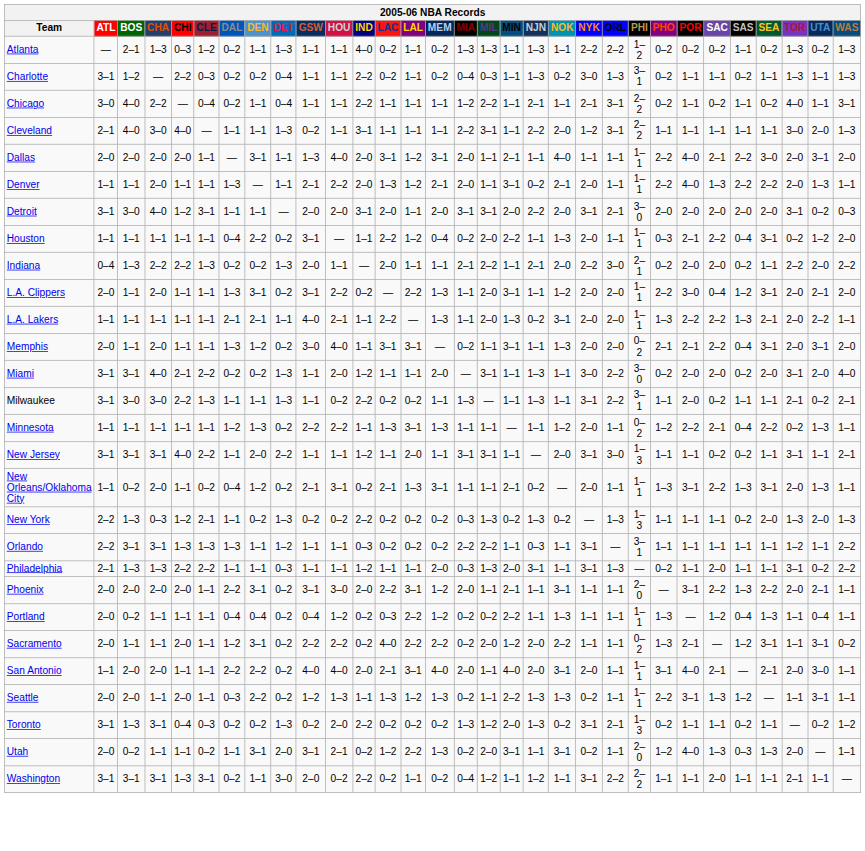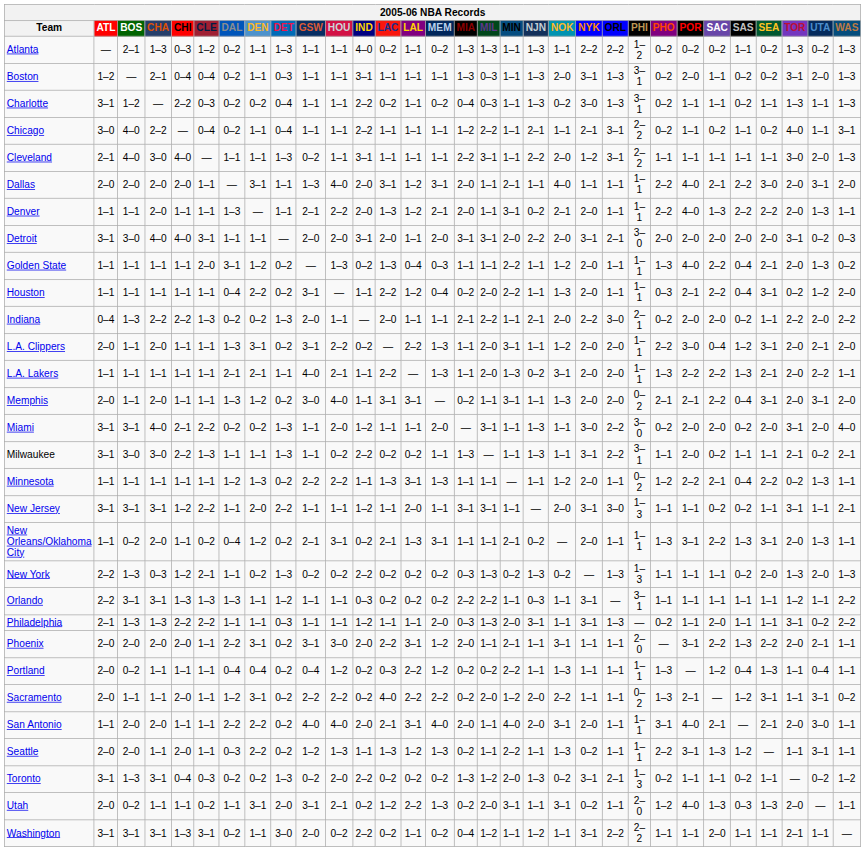 <table class="wikitable" style="font-size:86%; text-align:center;">
 <tr>
 <th colspan=31>2005-06 NBA Records</th>
 </tr>
 <tr>
 <th width=100>Team</th>
 <th style="background:#FF0000;color:#FFFFFF;width=35">ATL</th>
 <th style="background:#006400;color:#FFFFFF;width=35">BOS</th>
 <th style="background:#253E6A;color:#DF5106;width=35">CHA</th>
 <th style="background:#FF0000;color:#000000;width=35">CHI</th>
 <th style="background:#9F1F32;color:#001D43;width=35">CLE</th>
 <th style="background:#0055BA;color:#898D8F;width=35">DAL</th>
 <th style="background:#4C92CC;color:#FDB827;width=35">DEN</th>
 <th style="background:#006BB7;color:#ED164B;width=35">DET</th>
 <th style="background:#072E63;color:#DC5A34;width=35">GSW</th>
 <th style="background:#D31145;color:#CBD4D8;width=35">HOU</th>
 <th style="background:#000080;color:#FFD700;width=35">IND</th>
 <th style="background:#F9160D;color:#1A2E8B;width=35">LAC</th>
 <th style="background:#800080;color:#FFD700;width=35">LAL</th>
 <th style="background:#00265B;color:#BAD1EB;width=35">MEM</th>
 <th style="background:#000000;color:#8B0000;width=35">MIA</th>
 <th style="background:#00471B;color:#5C378A;width=35">MIL</th>
 <th style="background:#044D80;color:#000000;width=35">MIN</th>
 <th style="background:#12305B;color:#C4CED4;width=35">NJN</th>
 <th style="background:#0093B1;color:#FDB827;width=35">NOK</th>
 <th style="background:#0000FF;color:#FF8C00;width=35">NYK</th>
 <th style="background:#0000FF;color:#000000;width=35">ORL</th>
 <th style="background:#000000;color:#BB9754;width=35">PHI</th>
 <th style="background:#800080;color:#FF4500;width=35">PHO</th>
 <th style="background:#000000;color:#FF0000;width=35">POR</th>
 <th style="background:#6846A8;color:#FFFFFF;width=35">SAC</th>
 <th style="background:#000000;color:#C0C0C0;width=35">SAS</th>
 <th style="background:#005831;color:#FFC322;width=35">SEA</th>
 <th style="background:#7436BF;color:#BE0F34;width=35">TOR</th>
 <th style="background:#042A5C;color:#4C8ECC;width=35">UTA</th>
 <th style="background:#044D7D;color:#BC7A44;width=35">WAS</th>
 </tr>
 <tr>
 <td style="text-align:left;"><a href='#'>Atlanta</a></td>
 <td>—</td>
 <td>2–1</td>
 <td>1–3</td>
 <td>0–3</td>
 <td>1–2</td>
 <td>0–2</td>
 <td>1–1</td>
 <td>1–3</td>
 <td>1–1</td>
 <td>1–1</td>
 <td>4–0</td>
 <td>0–2</td>
 <td>1–1</td>
 <td>0–2</td>
 <td>1–3</td>
 <td>1–3</td>
 <td>1–1</td>
 <td>1–3</td>
 <td>1–1</td>
 <td>2–2</td>
 <td>2–2</td>
 <td>1–2</td>
 <td>0–2</td>
 <td>0–2</td>
 <td>0–2</td>
 <td>1–1</td>
 <td>0–2</td>
 <td>1–3</td>
 <td>0–2</td>
+<td>1–3</td>
+</tr>
+<tr>
+<td style="text-align:left;"><a href='#'>Boston</a></td>
+<td>1–2</td>
+<td>—</td>
+<td>2–1</td>
+<td>0–4</td>
+<td>0–4</td>
+<td>0–2</td>
+<td>1–1</td>
+<td>0–3</td>
+<td>1–1</td>
+<td>1–1</td>
+<td>3–1</td>
+<td>1–1</td>
+<td>1–1</td>
+<td>1–1</td>
+<td>1–3</td>
+<td>0–3</td>
+<td>1–1</td>
+<td>1–3</td>
+<td>2–0</td>
+<td>3–1</td>
+<td>1–3</td>
+<td>3–1</td>
+<td>0–2</td>
+<td>2–0</td>
+<td>1–1</td>
+<td>0–2</td>
+<td>0–2</td>
+<td>3–1</td>
+<td>2–0</td>
 <td>1–3</td>
 </tr>
 <tr>
 <td style="text-align:left;"><a href='#'>Charlotte</a></td>
 <td>3–1</td>
 <td>1–2</td>
 <td>—</td>
 <td>2–2</td>
 <td>0–3</td>
 <td>0–2</td>
 <td>0–2</td>
 <td>0–4</td>
 <td>1–1</td>
 <td>1–1</td>
 <td>2–2</td>
 <td>0–2</td>
 <td>1–1</td>
 <td>0–2</td>
 <td>0–4</td>
 <td>0–3</td>
 <td>1–1</td>
 <td>1–3</td>
 <td>0–2</td>
 <td>3–0</td>
 <td>1–3</td>
 <td>3–1</td>
 <td>0–2</td>
 <td>1–1</td>
 <td>1–1</td>
 <td>0–2</td>
 <td>1–1</td>
 <td>1–3</td>
 <td>1–1</td>
 <td>1–3</td>
 </tr>
 <tr>
 <td style="text-align:left;"><a href='#'>Chicago</a></td>
 <td>3–0</td>
 <td>4–0</td>
 <td>2–2</td>
 <td>—</td>
 <td>0–4</td>
 <td>0–2</td>
 <td>1–1</td>
 <td>0–4</td>
 <td>1–1</td>
 <td>1–1</td>
 <td>2–2</td>
 <td>1–1</td>
 <td>1–1</td>
 <td>1–1</td>
 <td>1–2</td>
 <td>2–2</td>
 <td>1–1</td>
 <td>2–1</td>
 <td>1–1</td>
 <td>2–1</td>
 <td>3–1</td>
 <td>2–2</td>
 <td>0–2</td>
 <td>1–1</td>
 <td>0–2</td>
 <td>1–1</td>
 <td>0–2</td>
 <td>4–0</td>
 <td>1–1</td>
 <td>3–1</td>
 </tr>
 <tr>
 <td style="text-align:left;"><a href='#'>Cleveland</a></td>
 <td>2–1</td>
 <td>4–0</td>
 <td>3–0</td>
 <td>4–0</td>
 <td>—</td>
 <td>1–1</td>
 <td>1–1</td>
 <td>1–3</td>
 <td>0–2</td>
 <td>1–1</td>
 <td>3–1</td>
 <td>1–1</td>
 <td>1–1</td>
 <td>1–1</td>
 <td>2–2</td>
 <td>3–1</td>
 <td>1–1</td>
 <td>2–2</td>
 <td>2–0</td>
 <td>1–2</td>
 <td>3–1</td>
 <td>2–2</td>
 <td>1–1</td>
 <td>1–1</td>
 <td>1–1</td>
 <td>1–1</td>
 <td>1–1</td>
 <td>3–0</td>
 <td>2–0</td>
 <td>1–3</td>
 </tr>
 <tr>
 <td style="text-align:left;"><a href='#'>Dallas</a></td>
 <td>2–0</td>
 <td>2–0</td>
 <td>2–0</td>
 <td>2–0</td>
 <td>1–1</td>
 <td>—</td>
 <td>3–1</td>
 <td>1–1</td>
 <td>1–3</td>
 <td>4–0</td>
 <td>2–0</td>
 <td>3–1</td>
 <td>1–2</td>
 <td>3–1</td>
 <td>2–0</td>
 <td>1–1</td>
 <td>2–1</td>
 <td>1–1</td>
 <td>4–0</td>
 <td>1–1</td>
 <td>1–1</td>
 <td>1–1</td>
 <td>2–2</td>
 <td>4–0</td>
 <td>2–1</td>
 <td>2–2</td>
 <td>3–0</td>
 <td>2–0</td>
 <td>3–1</td>
 <td>2–0</td>
 </tr>
 <tr>
 <td style="text-align:left;"><a href='#'>Denver</a></td>
 <td>1–1</td>
 <td>1–1</td>
 <td>2–0</td>
 <td>1–1</td>
 <td>1–1</td>
 <td>1–3</td>
 <td>—</td>
 <td>1–1</td>
 <td>2–1</td>
 <td>2–2</td>
 <td>2–0</td>
 <td>1–3</td>
 <td>1–2</td>
 <td>2–1</td>
 <td>2–0</td>
 <td>1–1</td>
 <td>3–1</td>
 <td>0–2</td>
 <td>2–1</td>
 <td>2–0</td>
 <td>1–1</td>
 <td>1–1</td>
 <td>2–2</td>
 <td>4–0</td>
 <td>1–3</td>
 <td>2–2</td>
 <td>2–2</td>
 <td>2–0</td>
 <td>1–3</td>
 <td>1–1</td>
 </tr>
 <tr>
 <td style="text-align:left;"><a href='#'>Detroit</a></td>
 <td>3–1</td>
 <td>3–0</td>
 <td>4–0</td>
-<td>1–2</td>
+<td>4–0</td>
 <td>3–1</td>
 <td>1–1</td>
 <td>1–1</td>
 <td>—</td>
 <td>2–0</td>
 <td>2–0</td>
 <td>3–1</td>
 <td>2–0</td>
 <td>1–1</td>
 <td>2–0</td>
 <td>3–1</td>
 <td>3–1</td>
 <td>2–0</td>
 <td>2–2</td>
 <td>2–0</td>
 <td>3–1</td>
 <td>2–1</td>
 <td>3–0</td>
 <td>2–0</td>
 <td>2–0</td>
 <td>2–0</td>
 <td>2–0</td>
 <td>2–0</td>
 <td>3–1</td>
 <td>0–2</td>
 <td>0–3</td>
+</tr>
+<tr>
+<td style="text-align:left;"><a href='#'>Golden State</a></td>
+<td>1–1</td>
+<td>1–1</td>
+<td>1–1</td>
+<td>1–1</td>
+<td>2–0</td>
+<td>3–1</td>
+<td>1–2</td>
+<td>0–2</td>
+<td>—</td>
+<td>1–3</td>
+<td>0–2</td>
+<td>1–3</td>
+<td>0–4</td>
+<td>0–3</td>
+<td>1–1</td>
+<td>1–1</td>
+<td>2–2</td>
+<td>1–1</td>
+<td>1–2</td>
+<td>2–0</td>
+<td>1–1</td>
+<td>1–1</td>
+<td>1–3</td>
+<td>4–0</td>
+<td>2–2</td>
+<td>0–4</td>
+<td>2–1</td>
+<td>2–0</td>
+<td>1–3</td>
+<td>0–2</td>
 </tr>
 <tr>
 <td style="text-align:left;"><a href='#'>Houston</a></td>
 <td>1–1</td>
 <td>1–1</td>
 <td>1–1</td>
 <td>1–1</td>
 <td>1–1</td>
 <td>0–4</td>
 <td>2–2</td>
 <td>0–2</td>
 <td>3–1</td>
 <td>—</td>
 <td>1–1</td>
 <td>2–2</td>
 <td>1–2</td>
 <td>0–4</td>
 <td>0–2</td>
 <td>2–0</td>
 <td>2–2</td>
 <td>1–1</td>
 <td>1–3</td>
 <td>2–0</td>
 <td>1–1</td>
 <td>1–1</td>
 <td>0–3</td>
 <td>2–1</td>
 <td>2–2</td>
 <td>0–4</td>
 <td>3–1</td>
 <td>0–2</td>
 <td>1–2</td>
 <td>2–0</td>
 </tr>
 <tr>
 <td style="text-align:left;"><a href='#'>Indiana</a></td>
 <td>0–4</td>
 <td>1–3</td>
 <td>2–2</td>
 <td>2–2</td>
 <td>1–3</td>
 <td>0–2</td>
 <td>0–2</td>
 <td>1–3</td>
 <td>2–0</td>
 <td>1–1</td>
 <td>—</td>
 <td>2–0</td>
 <td>1–1</td>
 <td>1–1</td>
 <td>2–1</td>
 <td>2–2</td>
 <td>1–1</td>
 <td>2–1</td>
 <td>2–0</td>
 <td>2–2</td>
 <td>3–0</td>
 <td>2–1</td>
 <td>0–2</td>
 <td>2–0</td>
 <td>2–0</td>
 <td>0–2</td>
 <td>1–1</td>
 <td>2–2</td>
 <td>2–0</td>
 <td>2–2</td>
 </tr>
 <tr>
 <td style="text-align:left;"><a href='#'>L.A. Clippers</a></td>
 <td>2–0</td>
 <td>1–1</td>
 <td>2–0</td>
 <td>1–1</td>
 <td>1–1</td>
 <td>1–3</td>
 <td>3–1</td>
 <td>0–2</td>
 <td>3–1</td>
 <td>2–2</td>
 <td>0–2</td>
 <td>—</td>
 <td>2–2</td>
 <td>1–3</td>
 <td>1–1</td>
 <td>2–0</td>
 <td>3–1</td>
 <td>1–1</td>
 <td>1–2</td>
 <td>2–0</td>
 <td>2–0</td>
 <td>1–1</td>
 <td>2–2</td>
 <td>3–0</td>
 <td>0–4</td>
 <td>1–2</td>
 <td>3–1</td>
 <td>2–0</td>
 <td>2–1</td>
 <td>2–0</td>
 </tr>
 <tr>
 <td style="text-align:left;"><a href='#'>L.A. Lakers</a></td>
 <td>1–1</td>
 <td>1–1</td>
 <td>1–1</td>
 <td>1–1</td>
 <td>1–1</td>
 <td>2–1</td>
 <td>2–1</td>
 <td>1–1</td>
 <td>4–0</td>
 <td>2–1</td>
 <td>1–1</td>
 <td>2–2</td>
 <td>—</td>
 <td>1–3</td>
 <td>1–1</td>
 <td>2–0</td>
 <td>1–3</td>
 <td>0–2</td>
 <td>3–1</td>
 <td>2–0</td>
 <td>2–0</td>
 <td>1–1</td>
 <td>1–3</td>
 <td>2–2</td>
 <td>2–2</td>
 <td>1–3</td>
 <td>2–1</td>
 <td>2–0</td>
 <td>2–2</td>
 <td>1–1</td>
 </tr>
 <tr>
 <td style="text-align:left;"><a href='#'>Memphis</a></td>
 <td>2–0</td>
 <td>1–1</td>
 <td>2–0</td>
 <td>1–1</td>
 <td>1–1</td>
 <td>1–3</td>
 <td>1–2</td>
 <td>0–2</td>
 <td>3–0</td>
 <td>4–0</td>
 <td>1–1</td>
 <td>3–1</td>
 <td>3–1</td>
 <td>—</td>
 <td>0–2</td>
 <td>1–1</td>
 <td>3–1</td>
 <td>1–1</td>
 <td>1–3</td>
 <td>2–0</td>
 <td>2–0</td>
 <td>0–2</td>
 <td>2–1</td>
 <td>2–1</td>
 <td>2–2</td>
 <td>0–4</td>
 <td>3–1</td>
 <td>2–0</td>
 <td>3–1</td>
 <td>2–0</td>
 </tr>
 <tr>
 <td style="text-align:left;"><a href='#'>Miami</a></td>
 <td>3–1</td>
 <td>3–1</td>
 <td>4–0</td>
 <td>2–1</td>
 <td>2–2</td>
 <td>0–2</td>
 <td>0–2</td>
 <td>1–3</td>
 <td>1–1</td>
 <td>2–0</td>
 <td>1–2</td>
 <td>1–1</td>
 <td>1–1</td>
 <td>2–0</td>
 <td>—</td>
 <td>3–1</td>
 <td>1–1</td>
 <td>1–3</td>
 <td>1–1</td>
 <td>3–0</td>
 <td>2–2</td>
 <td>3–0</td>
 <td>0–2</td>
 <td>2–0</td>
 <td>2–0</td>
 <td>0–2</td>
 <td>2–0</td>
 <td>3–1</td>
 <td>2–0</td>
 <td>4–0</td>
 </tr>
 <tr>
 <td style="text-align:left;">Milwaukee</td>
 <td>3–1</td>
 <td>3–0</td>
 <td>3–0</td>
 <td>2–2</td>
 <td>1–3</td>
 <td>1–1</td>
 <td>1–1</td>
 <td>1–3</td>
 <td>1–1</td>
 <td>0–2</td>
 <td>2–2</td>
 <td>0–2</td>
 <td>0–2</td>
 <td>1–1</td>
 <td>1–3</td>
 <td>—</td>
 <td>1–1</td>
 <td>1–3</td>
 <td>1–1</td>
 <td>3–1</td>
 <td>2–2</td>
 <td>3–1</td>
 <td>1–1</td>
 <td>2–0</td>
 <td>0–2</td>
 <td>1–1</td>
 <td>1–1</td>
 <td>2–1</td>
 <td>0–2</td>
 <td>2–1</td>
 </tr>
 <tr>
 <td style="text-align:left;"><a href='#'>Minnesota</a></td>
 <td>1–1</td>
 <td>1–1</td>
 <td>1–1</td>
 <td>1–1</td>
 <td>1–1</td>
 <td>1–2</td>
 <td>1–3</td>
 <td>0–2</td>
 <td>2–2</td>
 <td>2–2</td>
 <td>1–1</td>
 <td>1–3</td>
 <td>3–1</td>
 <td>1–3</td>
 <td>1–1</td>
 <td>1–1</td>
 <td>—</td>
 <td>1–1</td>
 <td>1–2</td>
 <td>2–0</td>
 <td>1–1</td>
 <td>0–2</td>
 <td>1–2</td>
 <td>2–2</td>
 <td>2–1</td>
 <td>0–4</td>
 <td>2–2</td>
 <td>0–2</td>
 <td>1–3</td>
 <td>1–1</td>
 </tr>
 <tr>
 <td style="text-align:left;"><a href='#'>New Jersey</a></td>
 <td>3–1</td>
 <td>3–1</td>
 <td>3–1</td>
-<td>4–0</td>
+<td>1–2</td>
 <td>2–2</td>
 <td>1–1</td>
 <td>2–0</td>
 <td>2–2</td>
 <td>1–1</td>
 <td>1–1</td>
 <td>1–2</td>
 <td>1–1</td>
 <td>2–0</td>
 <td>1–1</td>
 <td>3–1</td>
 <td>3–1</td>
 <td>1–1</td>
 <td>—</td>
 <td>2–0</td>
 <td>3–1</td>
 <td>3–0</td>
 <td>1–3</td>
 <td>1–1</td>
 <td>1–1</td>
 <td>0–2</td>
 <td>0–2</td>
 <td>1–1</td>
 <td>3–1</td>
 <td>1–1</td>
 <td>2–1</td>
 </tr>
 <tr>
 <td style="text-align:left;"><a href='#'>New Orleans/Oklahoma City</a></td>
 <td>1–1</td>
 <td>0–2</td>
 <td>2–0</td>
 <td>1–1</td>
 <td>0–2</td>
 <td>0–4</td>
 <td>1–2</td>
 <td>0–2</td>
 <td>2–1</td>
 <td>3–1</td>
 <td>0–2</td>
 <td>2–1</td>
 <td>1–3</td>
 <td>3–1</td>
 <td>1–1</td>
 <td>1–1</td>
 <td>2–1</td>
 <td>0–2</td>
 <td>—</td>
 <td>2–0</td>
 <td>1–1</td>
 <td>1–1</td>
 <td>1–3</td>
 <td>3–1</td>
 <td>2–2</td>
 <td>1–3</td>
 <td>3–1</td>
 <td>2–0</td>
 <td>1–3</td>
 <td>1–1</td>
 </tr>
 <tr>
 <td style="text-align:left;"><a href='#'>New York</a></td>
 <td>2–2</td>
 <td>1–3</td>
 <td>0–3</td>
 <td>1–2</td>
 <td>2–1</td>
 <td>1–1</td>
 <td>0–2</td>
 <td>1–3</td>
 <td>0–2</td>
 <td>0–2</td>
 <td>2–2</td>
 <td>0–2</td>
 <td>0–2</td>
 <td>0–2</td>
 <td>0–3</td>
 <td>1–3</td>
 <td>0–2</td>
 <td>1–3</td>
 <td>0–2</td>
 <td>—</td>
 <td>1–3</td>
 <td>1–3</td>
 <td>1–1</td>
 <td>1–1</td>
 <td>1–1</td>
 <td>0–2</td>
 <td>2–0</td>
 <td>1–3</td>
 <td>2–0</td>
 <td>1–3</td>
 </tr>
 <tr>
 <td style="text-align:left;"><a href='#'>Orlando</a></td>
 <td>2–2</td>
 <td>3–1</td>
 <td>3–1</td>
 <td>1–3</td>
 <td>1–3</td>
 <td>1–3</td>
 <td>1–1</td>
 <td>1–2</td>
 <td>1–1</td>
 <td>1–1</td>
 <td>0–3</td>
 <td>0–2</td>
 <td>0–2</td>
 <td>0–2</td>
 <td>2–2</td>
 <td>2–2</td>
 <td>1–1</td>
 <td>0–3</td>
 <td>1–1</td>
 <td>3–1</td>
 <td>—</td>
 <td>3–1</td>
 <td>1–1</td>
 <td>1–1</td>
 <td>1–1</td>
 <td>1–1</td>
 <td>1–1</td>
 <td>1–2</td>
 <td>1–1</td>
 <td>2–2</td>
 </tr>
 <tr>
 <td style="text-align:left;"><a href='#'>Philadelphia</a></td>
 <td>2–1</td>
 <td>1–3</td>
 <td>1–3</td>
 <td>2–2</td>
 <td>2–2</td>
 <td>1–1</td>
 <td>1–1</td>
 <td>0–3</td>
 <td>1–1</td>
 <td>1–1</td>
 <td>1–2</td>
 <td>1–1</td>
 <td>1–1</td>
 <td>2–0</td>
 <td>0–3</td>
 <td>1–3</td>
 <td>2–0</td>
 <td>3–1</td>
 <td>1–1</td>
 <td>3–1</td>
 <td>1–3</td>
 <td>—</td>
 <td>0–2</td>
 <td>1–1</td>
 <td>2–0</td>
 <td>1–1</td>
 <td>1–1</td>
 <td>3–1</td>
 <td>0–2</td>
 <td>2–2</td>
 </tr>
 <tr>
 <td style="text-align:left;"><a href='#'>Phoenix</a></td>
 <td>2–0</td>
 <td>2–0</td>
 <td>2–0</td>
 <td>2–0</td>
 <td>1–1</td>
 <td>2–2</td>
 <td>3–1</td>
 <td>0–2</td>
 <td>3–1</td>
 <td>3–0</td>
 <td>2–0</td>
 <td>2–2</td>
 <td>3–1</td>
 <td>1–2</td>
 <td>2–0</td>
 <td>1–1</td>
 <td>2–1</td>
 <td>1–1</td>
 <td>3–1</td>
 <td>1–1</td>
 <td>1–1</td>
 <td>2–0</td>
 <td>—</td>
 <td>3–1</td>
 <td>2–2</td>
 <td>1–3</td>
 <td>2–2</td>
 <td>2–0</td>
 <td>2–1</td>
 <td>1–1</td>
 </tr>
 <tr>
 <td style="text-align:left;"><a href='#'>Portland</a></td>
 <td>2–0</td>
 <td>0–2</td>
 <td>1–1</td>
 <td>1–1</td>
 <td>1–1</td>
 <td>0–4</td>
 <td>0–4</td>
 <td>0–2</td>
 <td>0–4</td>
 <td>1–2</td>
 <td>0–2</td>
 <td>0–3</td>
 <td>2–2</td>
 <td>1–2</td>
 <td>0–2</td>
 <td>0–2</td>
 <td>2–2</td>
 <td>1–1</td>
 <td>1–3</td>
 <td>1–1</td>
 <td>1–1</td>
 <td>1–1</td>
 <td>1–3</td>
 <td>—</td>
 <td>1–2</td>
 <td>0–4</td>
 <td>1–3</td>
 <td>1–1</td>
 <td>0–4</td>
 <td>1–1</td>
 </tr>
 <tr>
 <td style="text-align:left;"><a href='#'>Sacramento</a></td>
 <td>2–0</td>
 <td>1–1</td>
 <td>1–1</td>
 <td>2–0</td>
 <td>1–1</td>
 <td>1–2</td>
 <td>3–1</td>
 <td>0–2</td>
 <td>2–2</td>
 <td>2–2</td>
 <td>0–2</td>
 <td>4–0</td>
 <td>2–2</td>
 <td>2–2</td>
 <td>0–2</td>
 <td>2–0</td>
 <td>1–2</td>
 <td>2–0</td>
 <td>2–2</td>
 <td>1–1</td>
 <td>1–1</td>
 <td>0–2</td>
 <td>1–3</td>
 <td>2–1</td>
 <td>—</td>
 <td>1–2</td>
 <td>3–1</td>
 <td>1–1</td>
 <td>3–1</td>
 <td>0–2</td>
 </tr>
 <tr>
 <td style="text-align:left;"><a href='#'>San Antonio</a></td>
 <td>1–1</td>
 <td>2–0</td>
 <td>2–0</td>
 <td>1–1</td>
 <td>1–1</td>
 <td>2–2</td>
 <td>2–2</td>
 <td>0–2</td>
 <td>4–0</td>
 <td>4–0</td>
 <td>2–0</td>
 <td>2–1</td>
 <td>3–1</td>
 <td>4–0</td>
 <td>2–0</td>
 <td>1–1</td>
 <td>4–0</td>
 <td>2–0</td>
 <td>3–1</td>
 <td>2–0</td>
 <td>1–1</td>
 <td>1–1</td>
 <td>3–1</td>
 <td>4–0</td>
 <td>2–1</td>
 <td>—</td>
 <td>2–1</td>
 <td>2–0</td>
 <td>3–0</td>
 <td>1–1</td>
 </tr>
 <tr>
 <td style="text-align:left;"><a href='#'>Seattle</a></td>
 <td>2–0</td>
 <td>2–0</td>
 <td>1–1</td>
 <td>2–0</td>
 <td>1–1</td>
 <td>0–3</td>
 <td>2–2</td>
 <td>0–2</td>
 <td>1–2</td>
 <td>1–3</td>
 <td>1–1</td>
 <td>1–3</td>
 <td>1–2</td>
 <td>1–3</td>
 <td>0–2</td>
 <td>1–1</td>
 <td>2–2</td>
-<td>1–3</td>
+<td>1–1</td>
 <td>1–3</td>
 <td>0–2</td>
 <td>1–1</td>
 <td>1–1</td>
 <td>2–2</td>
 <td>3–1</td>
 <td>1–3</td>
 <td>1–2</td>
 <td>—</td>
 <td>1–1</td>
 <td>3–1</td>
 <td>1–1</td>
 </tr>
 <tr>
 <td style="text-align:left;"><a href='#'>Toronto</a></td>
 <td>3–1</td>
 <td>1–3</td>
 <td>3–1</td>
 <td>0–4</td>
 <td>0–3</td>
 <td>0–2</td>
 <td>0–2</td>
 <td>1–3</td>
 <td>0–2</td>
 <td>2–0</td>
 <td>2–2</td>
 <td>0–2</td>
 <td>0–2</td>
 <td>0–2</td>
 <td>1–3</td>
 <td>1–2</td>
 <td>2–0</td>
 <td>1–3</td>
 <td>0–2</td>
 <td>3–1</td>
 <td>2–1</td>
 <td>1–3</td>
 <td>0–2</td>
 <td>1–1</td>
 <td>1–1</td>
 <td>0–2</td>
 <td>1–1</td>
 <td>—</td>
 <td>0–2</td>
 <td>1–2</td>
 </tr>
 <tr>
 <td style="text-align:left;"><a href='#'>Utah</a></td>
 <td>2–0</td>
 <td>0–2</td>
 <td>1–1</td>
 <td>1–1</td>
 <td>0–2</td>
 <td>1–1</td>
 <td>3–1</td>
 <td>2–0</td>
 <td>3–1</td>
 <td>2–1</td>
 <td>0–2</td>
 <td>1–2</td>
 <td>2–2</td>
 <td>1–3</td>
 <td>0–2</td>
 <td>2–0</td>
 <td>3–1</td>
 <td>1–1</td>
 <td>3–1</td>
 <td>0–2</td>
 <td>1–1</td>
 <td>2–0</td>
 <td>1–2</td>
 <td>4–0</td>
 <td>1–3</td>
 <td>0–3</td>
 <td>1–3</td>
 <td>2–0</td>
 <td>—</td>
 <td>1–1</td>
 </tr>
 <tr>
 <td style="text-align:left;"><a href='#'>Washington</a></td>
 <td>3–1</td>
 <td>3–1</td>
 <td>3–1</td>
 <td>1–3</td>
 <td>3–1</td>
 <td>0–2</td>
 <td>1–1</td>
 <td>3–0</td>
 <td>2–0</td>
 <td>0–2</td>
 <td>2–2</td>
 <td>0–2</td>
 <td>1–1</td>
 <td>0–2</td>
 <td>0–4</td>
 <td>1–2</td>
 <td>1–1</td>
 <td>1–2</td>
 <td>1–1</td>
 <td>3–1</td>
 <td>2–2</td>
 <td>2–2</td>
 <td>1–1</td>
 <td>1–1</td>
 <td>2–0</td>
 <td>1–1</td>
 <td>1–1</td>
 <td>2–1</td>
 <td>1–1</td>
 <td>—</td>
 </tr>
 </table>
